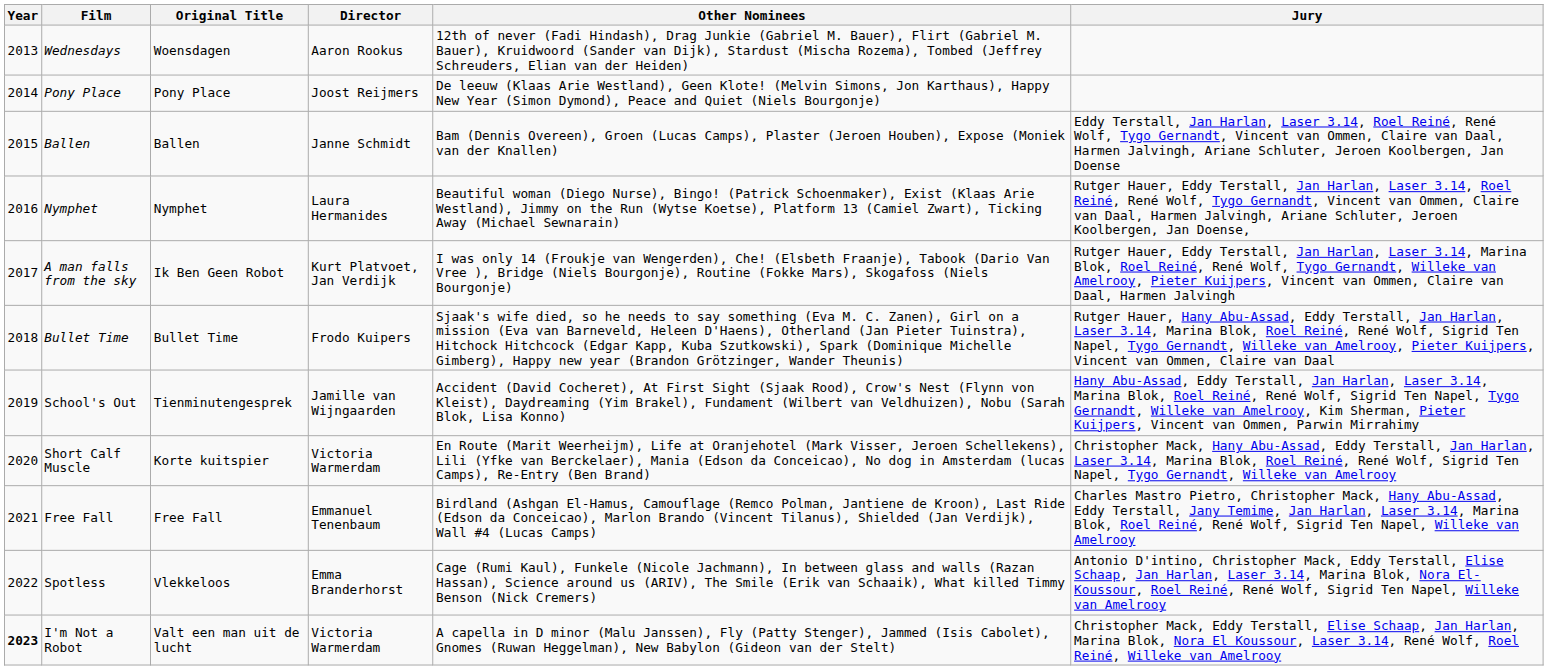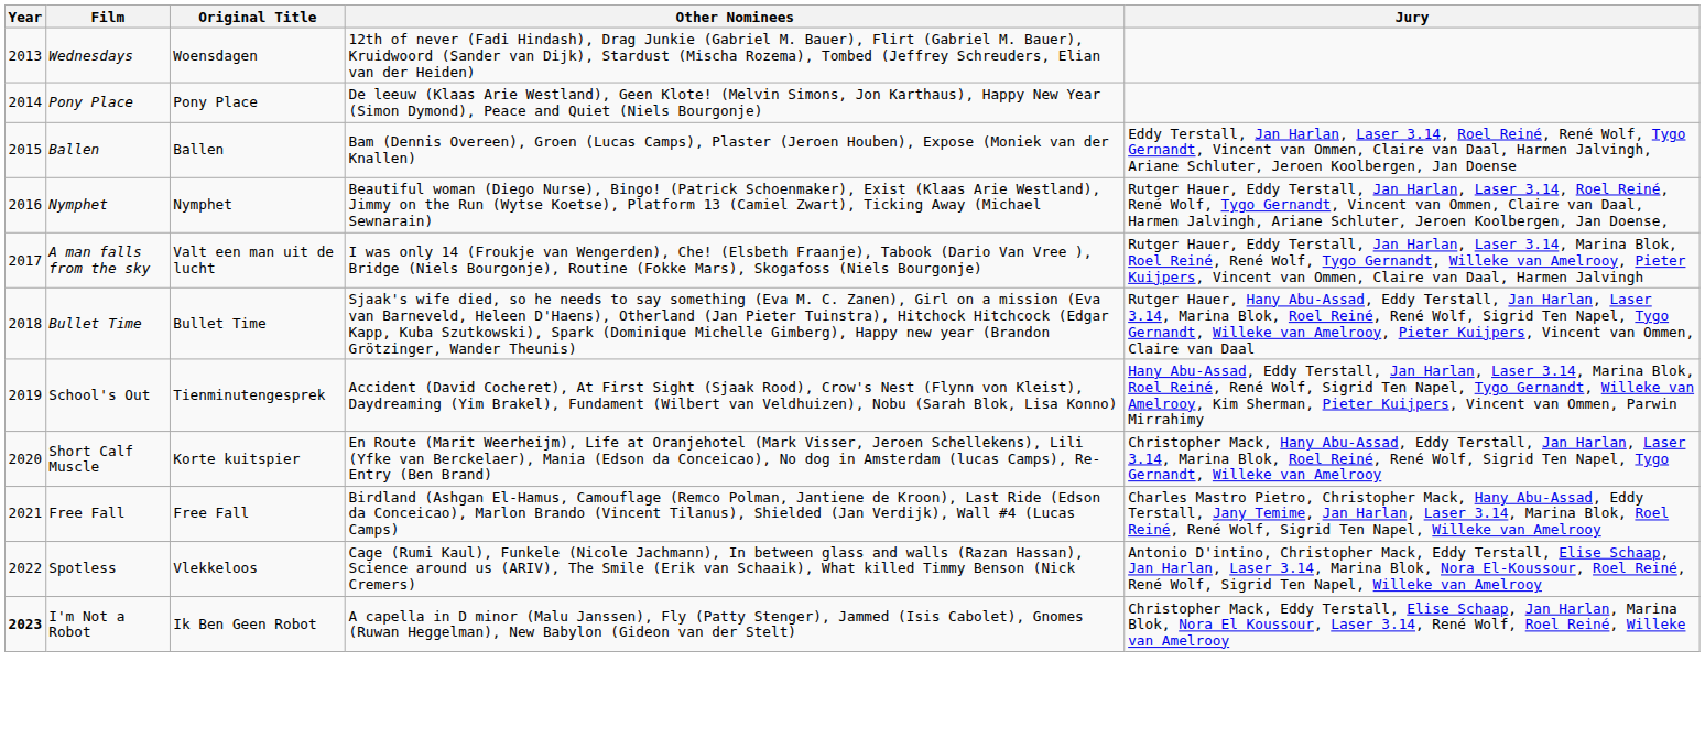 <table class="wikitable">
 <tr>
 <th>Year</th>
 <th>Film</th>
 <th>Original Title</th>
-<th>Director</th>
 <th>Other Nominees</th>
 <th>Jury</th>
 </tr>
 <tr>
 <td>2013</td>
 <td><em>Wednesdays</em></td>
 <td>Woensdagen</td>
-<td>Aaron Rookus</td>
 <td>12th of never (Fadi Hindash), Drag Junkie (Gabriel M. Bauer), Flirt (Gabriel M. Bauer), Kruidwoord (Sander van Dijk), Stardust (Mischa Rozema), Tombed (Jeffrey Schreuders, Elian van der Heiden)</td>
 <td></td>
 </tr>
 <tr>
 <td>2014</td>
 <td><em>Pony Place</em> </td>
 <td>Pony Place</td>
-<td>Joost Reijmers</td>
 <td>De leeuw (Klaas Arie Westland), Geen Klote! (Melvin Simons, Jon Karthaus), Happy New Year (Simon Dymond), Peace and Quiet (Niels Bourgonje)</td>
 <td></td>
 </tr>
 <tr>
 <td>2015</td>
 <td><em>Ballen</em> </td>
 <td>Ballen</td>
-<td>Janne Schmidt</td>
 <td>Bam (Dennis Overeen), Groen (Lucas Camps), Plaster (Jeroen Houben), Expose (Moniek van der Knallen)</td>
 <td>Eddy Terstall, <a href='#'>Jan Harlan</a>, <a href='#'>Laser 3.14</a>, <a href='#'>Roel Reiné</a>, René Wolf, <a href='#'>Tygo Gernandt</a>, Vincent van Ommen, Claire van Daal, Harmen Jalvingh, Ariane Schluter, Jeroen Koolbergen, Jan Doense</td>
 </tr>
 <tr>
 <td>2016</td>
 <td><em>Nymphet</em> </td>
 <td>Nymphet</td>
-<td>Laura Hermanides</td>
 <td>Beautiful woman (Diego Nurse), Bingo! (Patrick Schoenmaker), Exist (Klaas Arie Westland), Jimmy on the Run (Wytse Koetse), Platform 13 (Camiel Zwart), Ticking Away (Michael Sewnarain)</td>
 <td>Rutger Hauer, Eddy Terstall, <a href='#'>Jan Harlan</a>, <a href='#'>Laser 3.14</a>, <a href='#'>Roel Reiné</a>, René Wolf, <a href='#'>Tygo Gernandt</a>, Vincent van Ommen, Claire van Daal, Harmen Jalvingh, Ariane Schluter, Jeroen Koolbergen, Jan Doense,</td>
 </tr>
 <tr>
 <td>2017</td>
 <td><em>A man falls from the sky</em> </td>
-<td>Ik Ben Geen Robot</td>
-<td>Kurt Platvoet, Jan Verdijk</td>
+<td>Valt een man uit de lucht</td>
 <td>I was only 14 (Froukje van Wengerden), Che! (Elsbeth Fraanje), Tabook (Dario Van Vree ), Bridge (Niels Bourgonje), Routine (Fokke Mars), Skogafoss (Niels Bourgonje)</td>
 <td>Rutger Hauer, Eddy Terstall, <a href='#'>Jan Harlan</a>, <a href='#'>Laser 3.14</a>, Marina Blok, <a href='#'>Roel Reiné</a>, René Wolf, <a href='#'>Tygo Gernandt</a>, <a href='#'>Willeke van Amelrooy</a>, <a href='#'>Pieter Kuijpers</a>, Vincent van Ommen, Claire van Daal, Harmen Jalvingh</td>
 </tr>
 <tr>
 <td>2018</td>
 <td><em>Bullet Time</em> </td>
 <td>Bullet Time</td>
-<td>Frodo Kuipers</td>
 <td>Sjaak's wife died, so he needs to say something (Eva M. C. Zanen), Girl on a mission (Eva van Barneveld, Heleen D'Haens), Otherland (Jan Pieter Tuinstra), Hitchock Hitchcock (Edgar Kapp, Kuba Szutkowski), Spark (Dominique Michelle Gimberg), Happy new year (Brandon Grötzinger, Wander Theunis)</td>
 <td>Rutger Hauer, <a href='#'>Hany Abu-Assad</a>, Eddy Terstall, <a href='#'>Jan Harlan</a>, <a href='#'>Laser 3.14</a>, Marina Blok, <a href='#'>Roel Reiné</a>, René Wolf, Sigrid Ten Napel, <a href='#'>Tygo Gernandt</a>, <a href='#'>Willeke van Amelrooy</a>, <a href='#'>Pieter Kuijpers</a>, Vincent van Ommen, Claire van Daal</td>
 </tr>
 <tr>
 <td>2019</td>
 <td>School's Out</td>
 <td>Tienminutengesprek</td>
-<td>Jamille van Wijngaarden</td>
 <td>Accident (David Cocheret), At First Sight (Sjaak Rood), Crow's Nest (Flynn von Kleist), Daydreaming (Yim Brakel), Fundament (Wilbert van Veldhuizen), Nobu (Sarah Blok, Lisa Konno)</td>
 <td><a href='#'>Hany Abu-Assad</a>, Eddy Terstall, <a href='#'>Jan Harlan</a>, <a href='#'>Laser 3.14</a>, Marina Blok, <a href='#'>Roel Reiné</a>, René Wolf, Sigrid Ten Napel, <a href='#'>Tygo Gernandt</a>, <a href='#'>Willeke van Amelrooy</a>, Kim Sherman, <a href='#'>Pieter Kuijpers</a>, Vincent van Ommen, Parwin Mirrahimy</td>
 </tr>
 <tr>
 <td>2020</td>
 <td>Short Calf Muscle</td>
 <td>Korte kuitspier</td>
-<td>Victoria Warmerdam</td>
 <td>En Route (Marit Weerheijm), Life at Oranjehotel (Mark Visser, Jeroen Schellekens), Lili (Yfke van Berckelaer), Mania (Edson da Conceicao), No dog in Amsterdam (lucas Camps), Re-Entry (Ben Brand)</td>
 <td>Christopher Mack, <a href='#'>Hany Abu-Assad</a>, Eddy Terstall, <a href='#'>Jan Harlan</a>, <a href='#'>Laser 3.14</a>, Marina Blok, <a href='#'>Roel Reiné</a>, René Wolf, Sigrid Ten Napel, <a href='#'>Tygo Gernandt</a>, <a href='#'>Willeke van Amelrooy</a></td>
 </tr>
 <tr>
 <td>2021</td>
 <td>Free Fall</td>
 <td>Free Fall</td>
-<td>Emmanuel Tenenbaum</td>
 <td>Birdland (Ashgan El-Hamus, Camouflage (Remco Polman, Jantiene de Kroon), Last Ride (Edson da Conceicao), Marlon Brando (Vincent Tilanus), Shielded (Jan Verdijk), Wall #4 (Lucas Camps)</td>
 <td>Charles Mastro Pietro, Christopher Mack, <a href='#'>Hany Abu-Assad</a>, Eddy Terstall, <a href='#'>Jany Temime</a>, <a href='#'>Jan Harlan</a>, <a href='#'>Laser 3.14</a>, Marina Blok, <a href='#'>Roel Reiné</a>, René Wolf, Sigrid Ten Napel, <a href='#'>Willeke van Amelrooy</a></td>
 </tr>
 <tr>
 <td>2022</td>
 <td>Spotless</td>
 <td>Vlekkeloos</td>
-<td>Emma Branderhorst</td>
 <td>Cage (Rumi Kaul), Funkele (Nicole Jachmann), In between glass and walls (Razan Hassan), Science around us (ARIV), The Smile (Erik van Schaaik), What killed Timmy Benson (Nick Cremers)</td>
 <td>Antonio D'intino, Christopher Mack, Eddy Terstall, <a href='#'>Elise Schaap</a>, <a href='#'>Jan Harlan</a>, <a href='#'>Laser 3.14</a>, Marina Blok, <a href='#'>Nora El-Koussour</a>, <a href='#'>Roel Reiné</a>, René Wolf, Sigrid Ten Napel, <a href='#'>Willeke van Amelrooy</a></td>
 </tr>
 <tr>
 <td><strong>2023</strong></td>
 <td>I'm Not a Robot</td>
-<td>Valt een man uit de lucht</td>
-<td>Victoria Warmerdam</td>
+<td>Ik Ben Geen Robot</td>
 <td>A capella in D minor (Malu Janssen), Fly (Patty Stenger), Jammed (Isis Cabolet), Gnomes (Ruwan Heggelman), New Babylon (Gideon van der Stelt)</td>
 <td>Christopher Mack, Eddy Terstall, <a href='#'>Elise Schaap</a>, <a href='#'>Jan Harlan</a>, Marina Blok, <a href='#'>Nora El Koussour</a>, <a href='#'>Laser 3.14</a>, René Wolf, <a href='#'>Roel Reiné</a>, <a href='#'>Willeke van Amelrooy</a></td>
 </tr>
 </table>
